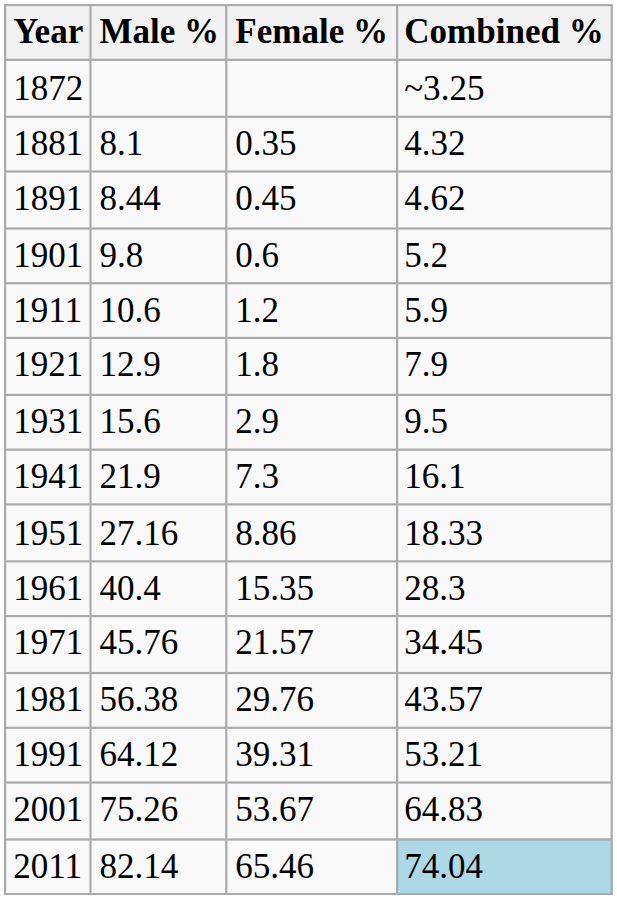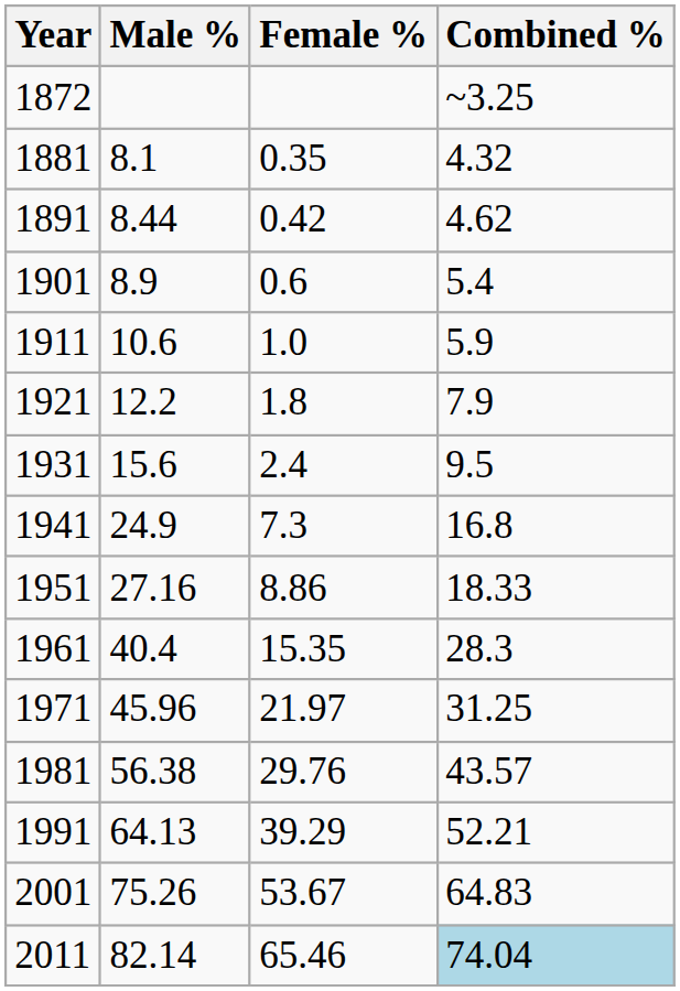 <table class="wikitable sortable sticky-header">
 <tr>
 <th>Year</th>
 <th>Male %</th>
 <th>Female %</th>
 <th>Combined %</th>
 </tr>
 <tr>
 <td>1872</td>
 <td></td>
 <td></td>
 <td>~3.25</td>
 </tr>
 <tr>
 <td>1881</td>
 <td>8.1</td>
 <td>0.35</td>
 <td>4.32</td>
 </tr>
 <tr>
 <td>1891</td>
 <td>8.44</td>
-<td>0.45</td>
+<td>0.42</td>
 <td>4.62</td>
 </tr>
 <tr>
 <td>1901</td>
-<td>9.8</td>
+<td>8.9</td>
 <td>0.6</td>
-<td>5.2</td>
+<td>5.4</td>
 </tr>
 <tr>
 <td>1911</td>
 <td>10.6</td>
-<td>1.2</td>
+<td>1.0</td>
 <td>5.9</td>
 </tr>
 <tr>
 <td>1921</td>
-<td>12.9</td>
+<td>12.2</td>
 <td>1.8</td>
 <td>7.9</td>
 </tr>
 <tr>
 <td>1931</td>
 <td>15.6</td>
-<td>2.9</td>
+<td>2.4</td>
 <td>9.5</td>
 </tr>
 <tr>
 <td>1941</td>
-<td>21.9</td>
+<td>24.9</td>
 <td>7.3</td>
-<td>16.1</td>
+<td>16.8</td>
 </tr>
 <tr>
 <td>1951</td>
 <td>27.16</td>
 <td>8.86</td>
 <td>18.33</td>
 </tr>
 <tr>
 <td>1961</td>
 <td>40.4</td>
 <td>15.35</td>
 <td>28.3</td>
 </tr>
 <tr>
 <td>1971</td>
-<td>45.76</td>
-<td>21.57</td>
-<td>34.45</td>
+<td>45.96</td>
+<td>21.97</td>
+<td>31.25</td>
 </tr>
 <tr>
 <td>1981</td>
 <td>56.38</td>
 <td>29.76</td>
 <td>43.57</td>
 </tr>
 <tr>
 <td>1991</td>
-<td>64.12</td>
-<td>39.31</td>
-<td>53.21</td>
+<td>64.13</td>
+<td>39.29</td>
+<td>52.21</td>
 </tr>
 <tr>
 <td>2001</td>
 <td>75.26</td>
 <td>53.67</td>
 <td>64.83</td>
 </tr>
 <tr>
 <td>2011</td>
 <td>82.14</td>
 <td>65.46</td>
 <td style="background: lightblue;">74.04</td>
 </tr>
 <tr>
 </tr>
 </table>
